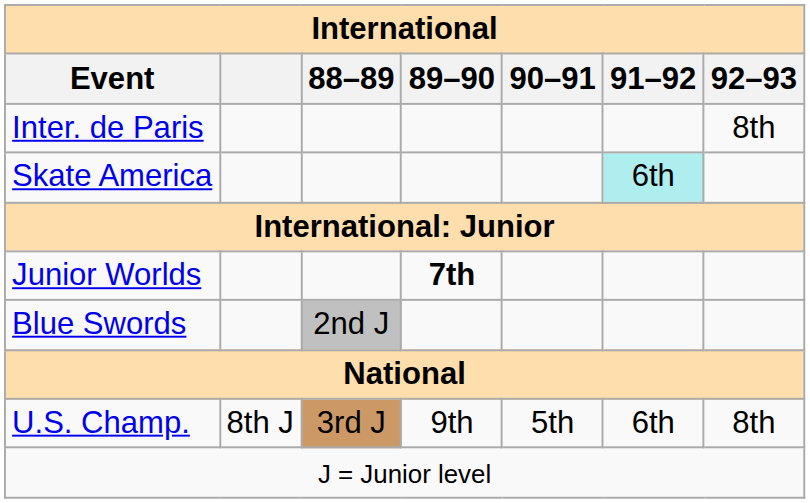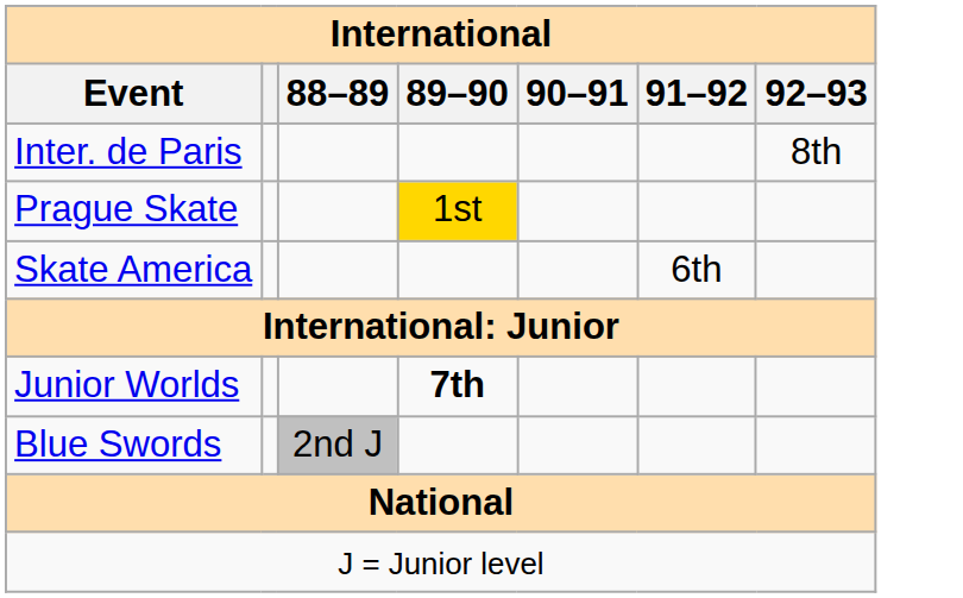 <table class="wikitable" style="text-align:center">
 <tr>
 <th style="background-color: #ffdead; " colspan=7 align=center>International</th>
 </tr>
 <tr>
 <th>Event</th>
 <th></th>
 <th>88–89</th>
 <th>89–90</th>
 <th>90–91</th>
 <th>91–92</th>
 <th>92–93</th>
 </tr>
 <tr>
 <td align=left><a href='#'>Inter. de Paris</a></td>
 <td></td>
 <td></td>
 <td></td>
 <td></td>
 <td></td>
 <td>8th</td>
 </tr>
 <tr>
+<td align=left><a href='#'>Prague Skate</a></td>
+<td></td>
+<td></td>
+<td bgcolor=gold>1st</td>
+<td></td>
+<td></td>
+<td></td>
+</tr>
+<tr>
 <td align=left><a href='#'>Skate America</a></td>
 <td></td>
 <td></td>
 <td></td>
 <td></td>
-<td style="background: paleturquoise;">6th</td>
+<td>6th</td>
 <td></td>
 </tr>
 <tr>
 <th style="background-color: #ffdead; " colspan=7 align=center>International: Junior</th>
 </tr>
 <tr>
 <td align=left><a href='#'>Junior Worlds</a></td>
 <td></td>
 <td></td>
 <td><strong>7th</strong></td>
 <td></td>
 <td></td>
 <td></td>
 </tr>
 <tr>
 <td align=left><a href='#'>Blue Swords</a></td>
 <td></td>
 <td bgcolor=silver>2nd J</td>
 <td></td>
 <td></td>
 <td></td>
 <td></td>
 </tr>
 <tr>
 <th style="background-color: #ffdead; " colspan=7 align=center>National</th>
 </tr>
 <tr>
-<td align=left><a href='#'>U.S. Champ.</a></td>
-<td>8th J</td>
-<td bgcolor=cc9966>3rd J</td>
-<td>9th</td>
-<td>5th</td>
-<td>6th</td>
-<td>8th</td>
-</tr>
-<tr>
 <td colspan=7 align=center><small> J = Junior level </small></td>
 </tr>
 </table>
